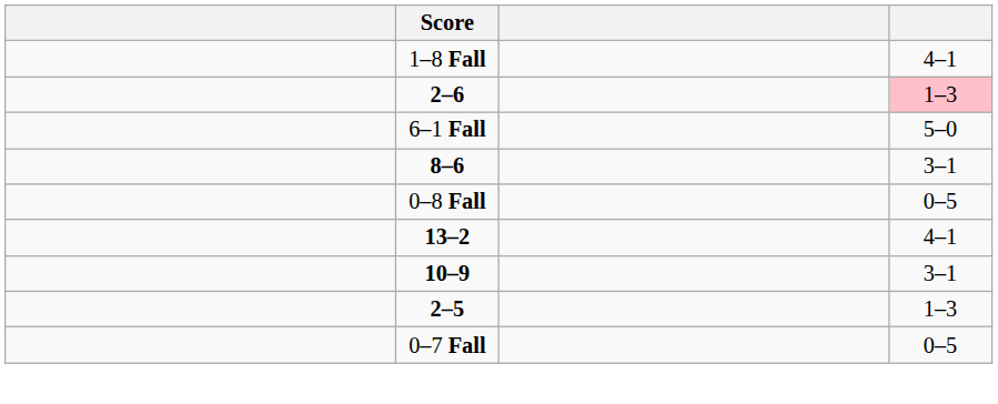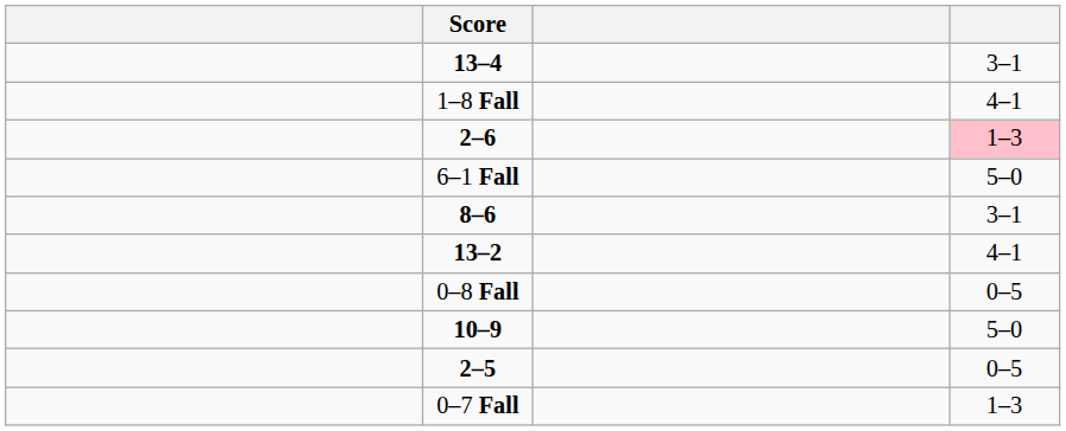 <table class="wikitable" style="text-align: center; ">
 <tr>
 <th align="right" width="270"></th>
 <th width="65">Score</th>
 <th align="left" width="270"></th>
 <th width="65"></th>
+</tr>
+<tr>
+<td align="left"><strong></strong></td>
+<td><strong>13–4</strong></td>
+<td align="left"></td>
+<td>3–1 <strong></strong></td>
 </tr>
 <tr>
 <td align="left"></td>
 <td>1–8 <strong>Fall</strong></td>
 <td align="left"><strong></strong></td>
 <td>4–1 <strong></strong></td>
 </tr>
 <tr>
 <td align="left"></td>
 <td><strong>2–6</strong></td>
 <td align="left"><strong></strong></td>
 <td style="background: pink;">1–3 <strong></strong></td>
 </tr>
 <tr>
 <td align="left"><strong></strong></td>
 <td>6–1 <strong>Fall</strong></td>
 <td align="left"></td>
 <td>5–0 <strong></strong></td>
 </tr>
 <tr>
 <td align="left"><strong></strong></td>
 <td><strong>8–6</strong></td>
 <td align="left"></td>
 <td>3–1 <strong></strong></td>
 </tr>
 <tr>
+<td align="left"><strong></strong></td>
+<td><strong>13–2</strong></td>
+<td align="left"></td>
+<td>4–1 <strong></strong></td>
+</tr>
+<tr>
 <td align="left"></td>
 <td>0–8 <strong>Fall</strong></td>
 <td align="left"><strong></strong></td>
 <td>0–5 <strong></strong></td>
 </tr>
 <tr>
 <td align="left"><strong></strong></td>
-<td><strong>13–2</strong></td>
-<td align="left"></td>
-<td>4–1 <strong></strong></td>
-</tr>
-<tr>
-<td align="left"><strong></strong></td>
 <td><strong>10–9</strong></td>
 <td align="left"></td>
-<td>3–1 <strong></strong></td>
+<td>5–0 <strong></strong></td>
 </tr>
 <tr>
 <td align="left"></td>
 <td><strong>2–5</strong></td>
 <td align="left"><strong></strong></td>
-<td>1–3 <strong></strong></td>
+<td>0–5 <strong></strong></td>
 </tr>
 <tr>
 <td align="left"></td>
 <td>0–7 <strong>Fall</strong></td>
 <td align="left"><strong></strong></td>
-<td>0–5 <strong></strong></td>
+<td>1–3 <strong></strong></td>
 </tr>
 </table>
